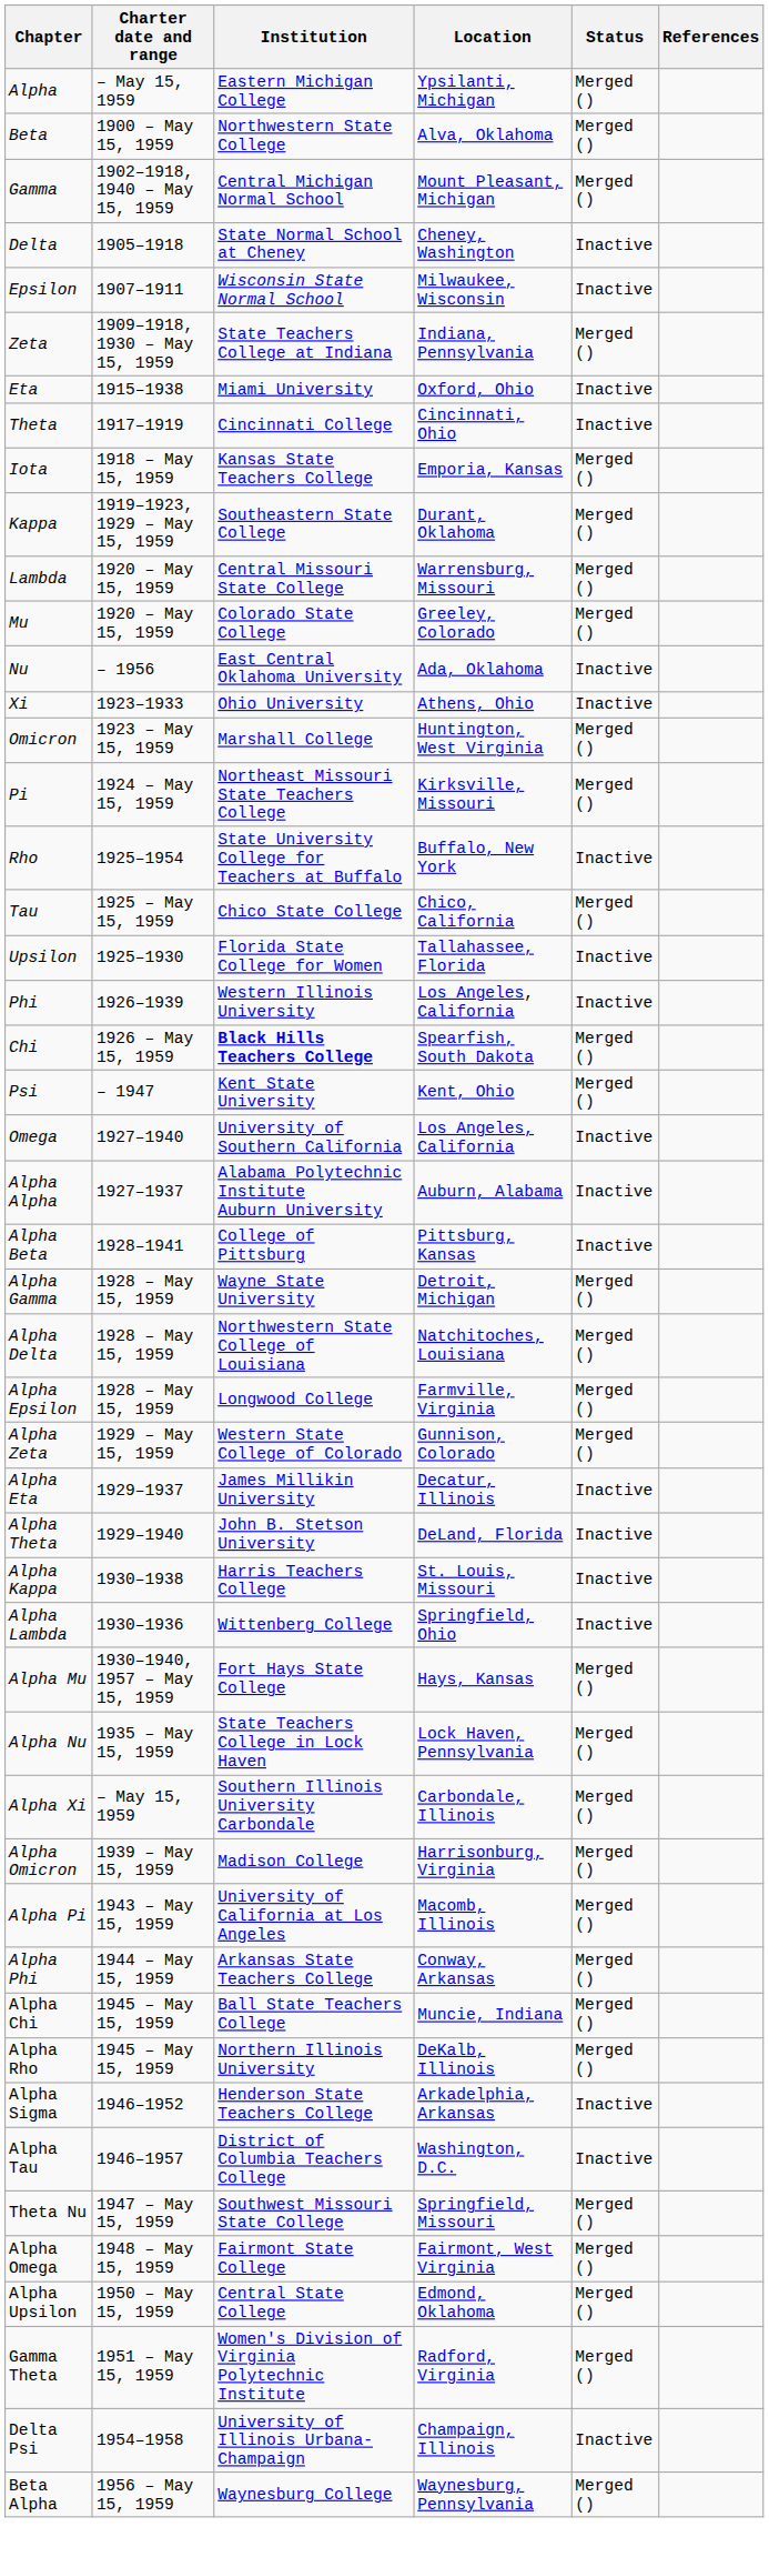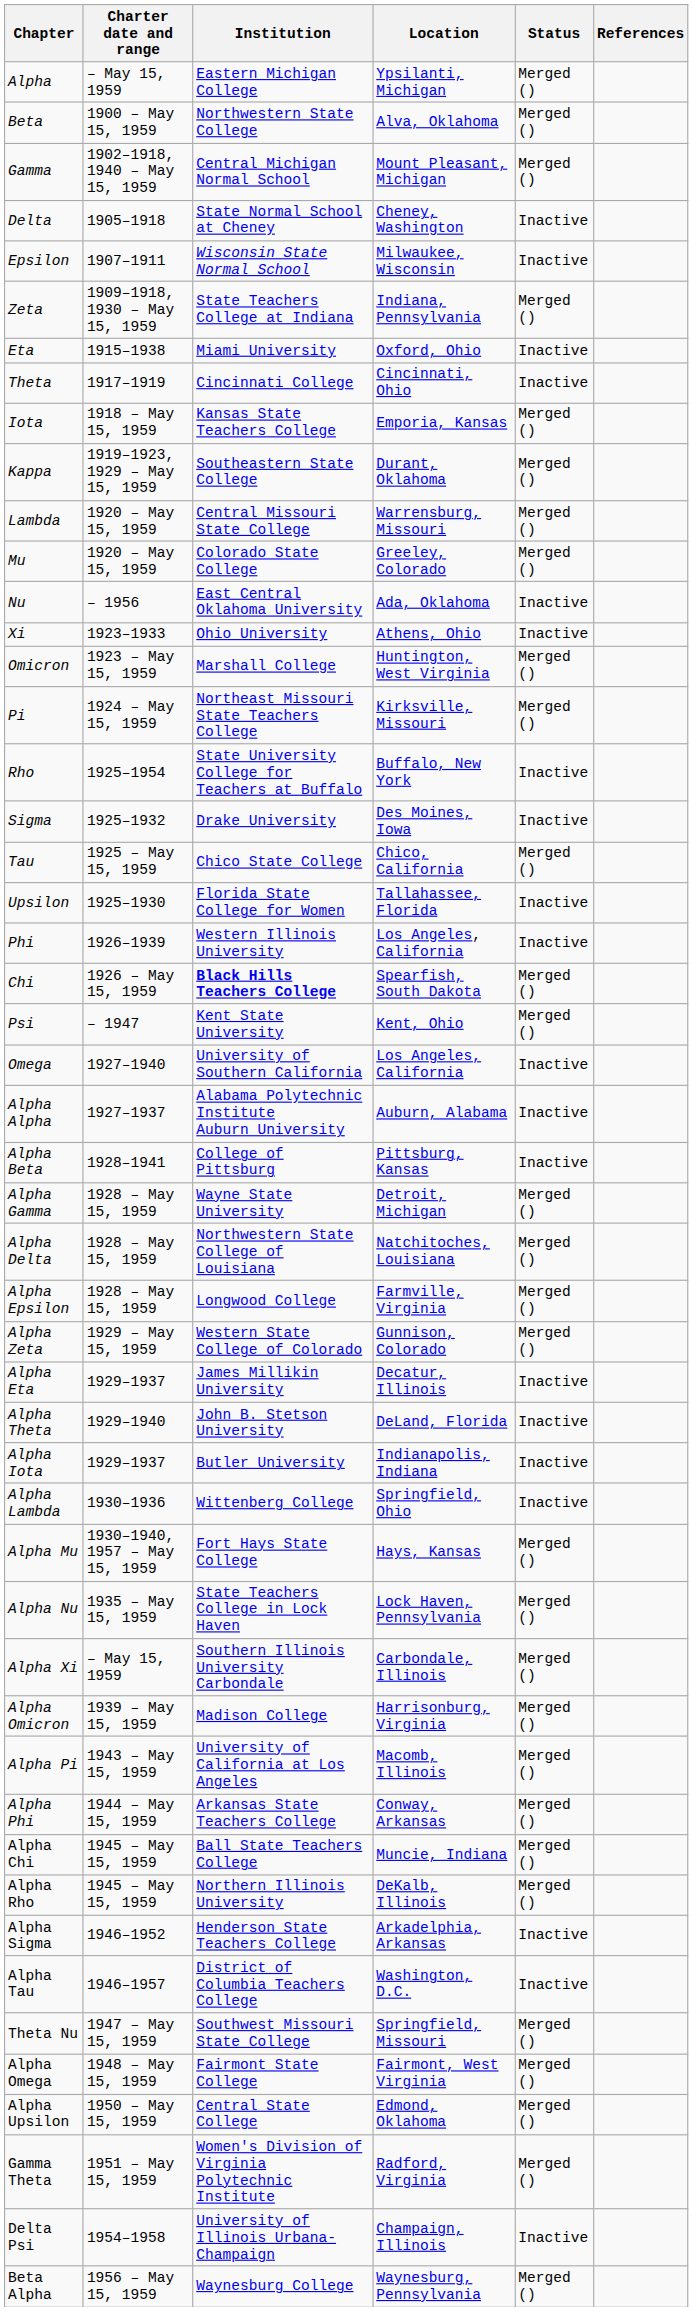 <table class="wikitable sortable">
 <tr>
 <th>Chapter</th>
 <th>Charter date and range</th>
 <th>Institution</th>
 <th>Location</th>
 <th>Status</th>
 <th>References</th>
 </tr>
 <tr>
 <td><em>Alpha</em></td>
 <td> – May 15, 1959</td>
 <td><a href='#'>Eastern Michigan College</a></td>
 <td><a href='#'>Ypsilanti, Michigan</a></td>
 <td>Merged (<strong></strong>)</td>
 <td></td>
 </tr>
 <tr>
 <td><em>Beta</em></td>
 <td>1900 – May 15, 1959</td>
 <td><a href='#'>Northwestern State College</a></td>
 <td><a href='#'>Alva, Oklahoma</a></td>
 <td>Merged (<strong></strong>)</td>
 <td></td>
 </tr>
 <tr>
 <td><em>Gamma</em></td>
 <td>1902–1918, 1940 – May 15, 1959</td>
 <td><a href='#'>Central Michigan Normal School</a></td>
 <td><a href='#'>Mount Pleasant, Michigan</a></td>
 <td>Merged (<strong></strong>)</td>
 <td></td>
 </tr>
 <tr>
 <td><em>Delta</em></td>
 <td>1905–1918</td>
 <td><a href='#'>State Normal School at Cheney</a></td>
 <td><a href='#'>Cheney, Washington</a></td>
 <td>Inactive</td>
 <td></td>
 </tr>
 <tr>
 <td><em>Epsilon</em></td>
 <td>1907–1911</td>
 <td><em><a href='#'>Wisconsin State Normal School</a></em></td>
 <td><a href='#'>Milwaukee, Wisconsin</a></td>
 <td>Inactive</td>
 <td></td>
 </tr>
 <tr>
 <td><em>Zeta</em></td>
 <td>1909–1918, 1930 – May 15, 1959</td>
 <td><a href='#'>State Teachers College at Indiana</a></td>
 <td><a href='#'>Indiana, Pennsylvania</a></td>
 <td>Merged (<strong></strong>)</td>
 <td></td>
 </tr>
 <tr>
 <td><em>Eta</em></td>
 <td>1915–1938</td>
 <td><a href='#'>Miami University</a></td>
 <td><a href='#'>Oxford, Ohio</a></td>
 <td>Inactive</td>
 <td></td>
 </tr>
 <tr>
 <td><em>Theta</em></td>
 <td>1917–1919</td>
 <td><a href='#'>Cincinnati College</a></td>
 <td><a href='#'>Cincinnati, Ohio</a></td>
 <td>Inactive</td>
 <td></td>
 </tr>
 <tr>
 <td><em>Iota</em></td>
 <td>1918 – May 15, 1959</td>
 <td><a href='#'>Kansas State Teachers College</a></td>
 <td><a href='#'>Emporia, Kansas</a></td>
 <td>Merged (<strong></strong>)</td>
 <td></td>
 </tr>
 <tr>
 <td><em>Kappa</em></td>
 <td>1919–1923, 1929 – May 15, 1959</td>
 <td><a href='#'>Southeastern State College</a></td>
 <td><a href='#'>Durant, Oklahoma</a></td>
 <td>Merged (<strong></strong>)</td>
 <td></td>
 </tr>
 <tr>
 <td><em>Lambda</em></td>
 <td>1920 – May 15, 1959</td>
 <td><a href='#'>Central Missouri State College</a></td>
 <td><a href='#'>Warrensburg, Missouri</a></td>
 <td>Merged (<strong></strong>)</td>
 <td></td>
 </tr>
 <tr>
 <td><em>Mu</em></td>
 <td>1920 – May 15, 1959</td>
 <td><a href='#'>Colorado State College</a></td>
 <td><a href='#'>Greeley, Colorado</a></td>
 <td>Merged (<strong></strong>)</td>
 <td></td>
 </tr>
 <tr>
 <td><em>Nu</em></td>
 <td> – 1956</td>
 <td><a href='#'>East Central Oklahoma University</a></td>
 <td><a href='#'>Ada, Oklahoma</a></td>
 <td>Inactive</td>
 <td></td>
 </tr>
 <tr>
 <td><em>Xi</em></td>
 <td>1923–1933</td>
 <td><a href='#'>Ohio University</a></td>
 <td><a href='#'>Athens, Ohio</a></td>
 <td>Inactive</td>
 <td></td>
 </tr>
 <tr>
 <td><em>Omicron</em></td>
 <td>1923 – May 15, 1959</td>
 <td><a href='#'>Marshall College</a></td>
 <td><a href='#'>Huntington, West Virginia</a></td>
 <td>Merged (<strong></strong>)</td>
 <td></td>
 </tr>
 <tr>
 <td><em>Pi</em></td>
 <td>1924 – May 15, 1959</td>
 <td><a href='#'>Northeast Missouri State Teachers College</a></td>
 <td><a href='#'>Kirksville, Missouri</a></td>
 <td>Merged (<strong></strong>)</td>
 <td></td>
 </tr>
 <tr>
 <td><em>Rho</em></td>
 <td>1925–1954</td>
 <td><a href='#'>State University College for Teachers at Buffalo</a></td>
 <td><a href='#'>Buffalo, New York</a></td>
 <td>Inactive</td>
 <td></td>
 </tr>
 <tr>
+<td><em>Sigma</em></td>
+<td>1925–1932</td>
+<td><a href='#'>Drake University</a></td>
+<td><a href='#'>Des Moines, Iowa</a></td>
+<td>Inactive</td>
+<td></td>
+</tr>
+<tr>
 <td><em>Tau</em></td>
 <td>1925 – May 15, 1959</td>
 <td><a href='#'>Chico State College</a></td>
 <td><a href='#'>Chico, California</a></td>
 <td>Merged (<strong></strong>)</td>
 <td></td>
 </tr>
 <tr>
 <td><em>Upsilon</em></td>
 <td>1925–1930</td>
 <td><a href='#'>Florida State College for Women</a></td>
 <td><a href='#'>Tallahassee, Florida</a></td>
 <td>Inactive</td>
 <td></td>
 </tr>
 <tr>
 <td><em>Phi</em></td>
 <td>1926–1939</td>
 <td><a href='#'>Western Illinois University</a></td>
 <td><a href='#'>Los Angeles</a>, <a href='#'>California</a></td>
 <td>Inactive</td>
 <td></td>
 </tr>
 <tr>
 <td><em>Chi</em></td>
 <td>1926 – May 15, 1959</td>
 <td><strong><a href='#'>Black Hills Teachers College</a></strong></td>
 <td><a href='#'>Spearfish, South Dakota</a></td>
 <td>Merged (<strong></strong>)</td>
 <td></td>
 </tr>
 <tr>
 <td><em>Psi</em></td>
 <td> – 1947</td>
 <td><a href='#'>Kent State University</a></td>
 <td><a href='#'>Kent, Ohio</a></td>
 <td>Merged (<strong></strong>)</td>
 <td></td>
 </tr>
 <tr>
 <td><em>Omega</em></td>
 <td>1927–1940</td>
 <td><a href='#'>University of Southern California</a></td>
 <td><a href='#'>Los Angeles, California</a></td>
 <td>Inactive</td>
 <td></td>
 </tr>
 <tr>
 <td><em>Alpha Alpha</em></td>
 <td>1927–1937</td>
 <td><a href='#'>Alabama Polytechnic Institute</a><br><a href='#'>Auburn University</a></td>
 <td><a href='#'>Auburn, Alabama</a></td>
 <td>Inactive</td>
 <td></td>
 </tr>
 <tr>
 <td><em>Alpha Beta</em></td>
 <td>1928–1941</td>
 <td><a href='#'>College of Pittsburg</a></td>
 <td><a href='#'>Pittsburg, Kansas</a></td>
 <td>Inactive</td>
 <td></td>
 </tr>
 <tr>
 <td><em>Alpha Gamma</em></td>
 <td>1928 – May 15, 1959</td>
 <td><a href='#'>Wayne State University</a></td>
 <td><a href='#'>Detroit, Michigan</a></td>
 <td>Merged (<strong></strong>)</td>
 <td></td>
 </tr>
 <tr>
 <td><em>Alpha Delta</em></td>
 <td>1928 – May 15, 1959</td>
 <td><a href='#'>Northwestern State College of Louisiana</a></td>
 <td><a href='#'>Natchitoches, Louisiana</a></td>
 <td>Merged (<strong></strong>)</td>
 <td></td>
 </tr>
 <tr>
 <td><em>Alpha Epsilon</em></td>
 <td>1928 – May 15, 1959</td>
 <td><a href='#'>Longwood College</a></td>
 <td><a href='#'>Farmville, Virginia</a></td>
 <td>Merged (<strong></strong>)</td>
 <td></td>
 </tr>
 <tr>
 <td><em>Alpha Zeta</em></td>
 <td>1929 – May 15, 1959</td>
 <td><a href='#'>Western State College of Colorado</a></td>
 <td><a href='#'>Gunnison, Colorado</a></td>
 <td>Merged (<strong></strong>)</td>
 <td></td>
 </tr>
 <tr>
 <td><em>Alpha Eta</em></td>
 <td>1929–1937</td>
 <td><a href='#'>James Millikin University</a></td>
 <td><a href='#'>Decatur, Illinois</a></td>
 <td>Inactive</td>
 <td></td>
 </tr>
 <tr>
 <td><em>Alpha Theta</em></td>
 <td>1929–1940</td>
 <td><a href='#'>John B. Stetson University</a></td>
 <td><a href='#'>DeLand, Florida</a></td>
 <td>Inactive</td>
 <td></td>
 </tr>
 <tr>
-<td><em>Alpha Kappa</em></td>
-<td>1930–1938</td>
-<td><a href='#'>Harris Teachers College</a></td>
-<td><a href='#'>St. Louis, Missouri</a></td>
+<td><em>Alpha Iota</em></td>
+<td>1929–1937</td>
+<td><a href='#'>Butler University</a></td>
+<td><a href='#'>Indianapolis, Indiana</a></td>
 <td>Inactive</td>
 <td></td>
 </tr>
 <tr>
 <td><em>Alpha Lambda</em></td>
 <td>1930–1936</td>
 <td><a href='#'>Wittenberg College</a></td>
 <td><a href='#'>Springfield, Ohio</a></td>
 <td>Inactive</td>
 <td></td>
 </tr>
 <tr>
 <td><em>Alpha Mu</em></td>
 <td>1930–1940, 1957 – May 15, 1959</td>
 <td><a href='#'>Fort Hays State College</a></td>
 <td><a href='#'>Hays, Kansas</a></td>
 <td>Merged (<strong></strong>)</td>
 <td></td>
 </tr>
 <tr>
 <td><em>Alpha Nu</em></td>
 <td>1935 – May 15, 1959</td>
 <td><a href='#'>State Teachers College in Lock Haven</a></td>
 <td><a href='#'>Lock Haven, Pennsylvania</a></td>
 <td>Merged (<strong></strong>)</td>
 <td></td>
 </tr>
 <tr>
 <td><em>Alpha Xi</em></td>
 <td> – May 15, 1959</td>
 <td><a href='#'>Southern Illinois University Carbondale</a></td>
 <td><a href='#'>Carbondale, Illinois</a></td>
 <td>Merged (<strong></strong>)</td>
 <td></td>
 </tr>
 <tr>
 <td><em>Alpha Omicron</em></td>
 <td>1939 – May 15, 1959</td>
 <td><a href='#'>Madison College</a></td>
 <td><a href='#'>Harrisonburg, Virginia</a></td>
 <td>Merged (<strong></strong>)</td>
 <td></td>
 </tr>
 <tr>
 <td><em>Alpha Pi</em></td>
 <td>1943 – May 15, 1959</td>
 <td><a href='#'>University of California at Los Angeles</a></td>
 <td><a href='#'>Macomb, Illinois</a></td>
 <td>Merged (<strong></strong>)</td>
 <td></td>
 </tr>
 <tr>
 <td><em>Alpha Phi</em></td>
 <td>1944 – May 15, 1959</td>
 <td><a href='#'>Arkansas State Teachers College</a></td>
 <td><a href='#'>Conway, Arkansas</a></td>
 <td>Merged (<strong></strong>)</td>
 <td></td>
 </tr>
 <tr>
 <td>Alpha Chi</td>
 <td>1945 – May 15, 1959</td>
 <td><a href='#'>Ball State Teachers College</a></td>
 <td><a href='#'>Muncie, Indiana</a></td>
 <td>Merged (<strong></strong>)</td>
 <td></td>
 </tr>
 <tr>
 <td>Alpha Rho</td>
 <td>1945 – May 15, 1959</td>
 <td><a href='#'>Northern Illinois University</a></td>
 <td><a href='#'>DeKalb, Illinois</a></td>
 <td>Merged (<strong></strong>)</td>
 <td></td>
 </tr>
 <tr>
 <td>Alpha Sigma</td>
 <td>1946–1952</td>
 <td><a href='#'>Henderson State Teachers College</a></td>
 <td><a href='#'>Arkadelphia, Arkansas</a></td>
 <td>Inactive</td>
 <td></td>
 </tr>
 <tr>
 <td>Alpha Tau</td>
 <td>1946–1957</td>
 <td><a href='#'>District of Columbia Teachers College</a></td>
 <td><a href='#'>Washington, D.C.</a></td>
 <td>Inactive</td>
 <td></td>
 </tr>
 <tr>
 <td>Theta Nu</td>
 <td>1947 – May 15, 1959</td>
 <td><a href='#'>Southwest Missouri State College</a></td>
 <td><a href='#'>Springfield, Missouri</a></td>
 <td>Merged (<strong></strong>)</td>
 <td></td>
 </tr>
 <tr>
 <td>Alpha Omega</td>
 <td>1948 – May 15, 1959</td>
 <td><a href='#'>Fairmont State College</a></td>
 <td><a href='#'>Fairmont, West Virginia</a></td>
 <td>Merged (<strong></strong>)</td>
 <td></td>
 </tr>
 <tr>
 <td>Alpha Upsilon</td>
 <td>1950 – May 15, 1959</td>
 <td><a href='#'>Central State College</a></td>
 <td><a href='#'>Edmond, Oklahoma</a></td>
 <td>Merged (<strong></strong>)</td>
 <td></td>
 </tr>
 <tr>
 <td>Gamma Theta</td>
 <td>1951 – May 15, 1959</td>
 <td><a href='#'>Women's Division of Virginia Polytechnic Institute</a></td>
 <td><a href='#'>Radford, Virginia</a></td>
 <td>Merged (<strong></strong>)</td>
 <td></td>
 </tr>
 <tr>
 <td>Delta Psi</td>
 <td>1954–1958</td>
 <td><a href='#'>University of Illinois Urbana-Champaign</a></td>
 <td><a href='#'>Champaign, Illinois</a></td>
 <td>Inactive</td>
 <td></td>
 </tr>
 <tr>
 <td>Beta Alpha</td>
 <td>1956 – May 15, 1959</td>
 <td><a href='#'>Waynesburg College</a></td>
 <td><a href='#'>Waynesburg, Pennsylvania</a></td>
 <td>Merged (<strong></strong>)</td>
 <td></td>
 </tr>
 </table>
